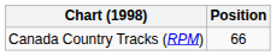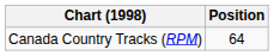 <table class="wikitable sortable">
 <tr>
 <th scope="col">Chart (1998)</th>
 <th scope="col">Position</th>
 </tr>
 <tr>
 <td>Canada Country Tracks (<em><a href='#'>RPM</a></em>)</td>
-<td align="center">66</td>
+<td align="center">64</td>
 </tr>
 </table>
